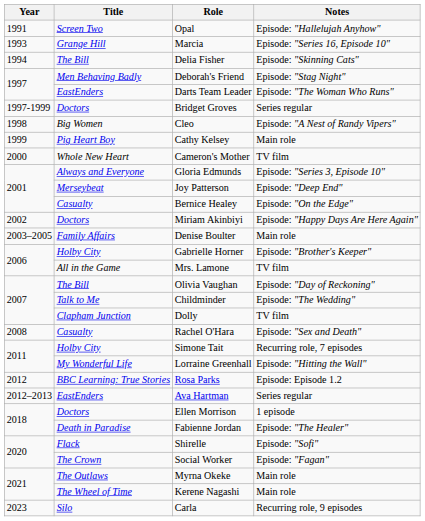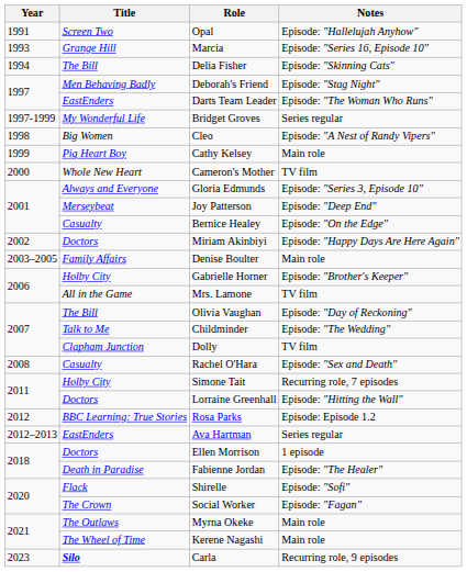 <table class="wikitable sortable">
 <tr>
 <th>Year</th>
 <th>Title</th>
 <th>Role</th>
 <th class="unsortable">Notes</th>
 </tr>
 <tr>
 <td>1991</td>
 <td><em><a href='#'>Screen Two</a></em></td>
 <td>Opal</td>
 <td>Episode: <em>"Hallelujah Anyhow"</em></td>
 </tr>
 <tr>
 <td>1993</td>
 <td><em><a href='#'>Grange Hill</a></em></td>
 <td>Marcia</td>
 <td>Episode: <em>"Series 16, Episode 10"</em></td>
 </tr>
 <tr>
 <td>1994</td>
 <td><em><a href='#'>The Bill</a></em></td>
 <td>Delia Fisher</td>
 <td>Episode: <em>"Skinning Cats"</em></td>
 </tr>
 <tr>
 <td rowspan="2">1997</td>
 <td><em><a href='#'>Men Behaving Badly</a></em></td>
 <td>Deborah's Friend</td>
 <td>Episode: <em>"Stag Night"</em></td>
 </tr>
 <tr>
 <td><em><a href='#'>EastEnders</a></em></td>
 <td>Darts Team Leader</td>
 <td>Episode: <em>"The Woman Who Runs"</em></td>
 </tr>
 <tr>
 <td>1997-1999</td>
-<td><em><a href='#'>Doctors</a></em></td>
+<td><em><a href='#'>My Wonderful Life</a></em></td>
 <td>Bridget Groves</td>
 <td>Series regular</td>
 </tr>
 <tr>
 <td>1998</td>
 <td><em>Big Women</em></td>
 <td>Cleo</td>
 <td>Episode: <em>"A Nest of Randy Vipers"</em></td>
 </tr>
 <tr>
 <td>1999</td>
 <td><em><a href='#'>Pig Heart Boy</a></em></td>
 <td>Cathy Kelsey</td>
 <td>Main role</td>
 </tr>
 <tr>
 <td>2000</td>
 <td><em>Whole New Heart</em></td>
 <td>Cameron's Mother</td>
 <td>TV film</td>
 </tr>
 <tr>
 <td rowspan="3">2001</td>
 <td><em><a href='#'>Always and Everyone</a></em></td>
 <td>Gloria Edmunds</td>
 <td>Episode: <em>"Series 3, Episode 10"</em></td>
 </tr>
 <tr>
 <td><em><a href='#'>Merseybeat</a></em></td>
 <td>Joy Patterson</td>
 <td>Episode: <em>"Deep End"</em></td>
 </tr>
 <tr>
 <td><em><a href='#'>Casualty</a></em></td>
 <td>Bernice Healey</td>
 <td>Episode: <em>"On the Edge"</em></td>
 </tr>
 <tr>
 <td>2002</td>
 <td><em><a href='#'>Doctors</a></em></td>
 <td>Miriam Akinbiyi</td>
 <td>Episode: <em>"Happy Days Are Here Again"</em></td>
 </tr>
 <tr>
 <td>2003–2005</td>
 <td><em><a href='#'>Family Affairs</a></em></td>
 <td>Denise Boulter</td>
 <td>Main role</td>
 </tr>
 <tr>
 <td rowspan="2">2006</td>
 <td><em><a href='#'>Holby City</a></em></td>
 <td>Gabrielle Horner</td>
 <td>Episode: <em>"Brother's Keeper"</em></td>
 </tr>
 <tr>
 <td><em>All in the Game</em></td>
 <td>Mrs. Lamone</td>
 <td>TV film</td>
 </tr>
 <tr>
 <td rowspan="3">2007</td>
 <td><em><a href='#'>The Bill</a></em></td>
 <td>Olivia Vaughan</td>
 <td>Episode: <em>"Day of Reckoning"</em></td>
 </tr>
 <tr>
 <td><em><a href='#'>Talk to Me</a></em></td>
 <td>Childminder</td>
 <td>Episode: <em>"The Wedding"</em></td>
 </tr>
 <tr>
 <td><em><a href='#'>Clapham Junction</a></em></td>
 <td>Dolly</td>
 <td>TV film</td>
 </tr>
 <tr>
 <td>2008</td>
 <td><em><a href='#'>Casualty</a></em></td>
 <td>Rachel O'Hara</td>
 <td>Episode: <em>"Sex and Death"</em></td>
 </tr>
 <tr>
 <td rowspan="2">2011</td>
 <td><em><a href='#'>Holby City</a></em></td>
 <td>Simone Tait</td>
 <td>Recurring role, 7 episodes</td>
 </tr>
 <tr>
-<td><em><a href='#'>My Wonderful Life</a></em></td>
+<td><em><a href='#'>Doctors</a></em></td>
 <td>Lorraine Greenhall</td>
 <td>Episode: <em>"Hitting the Wall"</em></td>
 </tr>
 <tr>
 <td>2012</td>
 <td><em><a href='#'>BBC Learning: True Stories</a></em></td>
 <td><a href='#'>Rosa Parks</a></td>
 <td>Episode: Episode 1.2</td>
 </tr>
 <tr>
 <td>2012–2013</td>
 <td><em><a href='#'>EastEnders</a></em></td>
 <td><a href='#'>Ava Hartman</a></td>
 <td>Series regular</td>
 </tr>
 <tr>
 <td rowspan="2">2018</td>
 <td><em><a href='#'>Doctors</a></em></td>
 <td>Ellen Morrison</td>
 <td>1 episode</td>
 </tr>
 <tr>
 <td><em><a href='#'>Death in Paradise</a></em></td>
 <td>Fabienne Jordan</td>
 <td>Episode: <em>"The Healer"</em></td>
 </tr>
 <tr>
 <td rowspan="2">2020</td>
 <td><em><a href='#'>Flack</a></em></td>
 <td>Shirelle</td>
 <td>Episode: <em>"Sofi"</em></td>
 </tr>
 <tr>
 <td><em><a href='#'>The Crown</a></em></td>
 <td>Social Worker</td>
 <td>Episode: <em>"Fagan"</em></td>
 </tr>
 <tr>
 <td rowspan="2">2021</td>
 <td><em><a href='#'>The Outlaws</a></em></td>
 <td>Myrna Okeke</td>
 <td>Main role</td>
 </tr>
 <tr>
 <td><em><a href='#'>The Wheel of Time</a></em></td>
 <td>Kerene Nagashi</td>
 <td>Main role</td>
 </tr>
 <tr>
 <td>2023</td>
-<td><em><a href='#'>Silo</a></em></td>
+<td><strong><em><a href='#'>Silo</a></em></strong></td>
 <td>Carla</td>
 <td>Recurring role, 9 episodes</td>
 </tr>
 </table>
